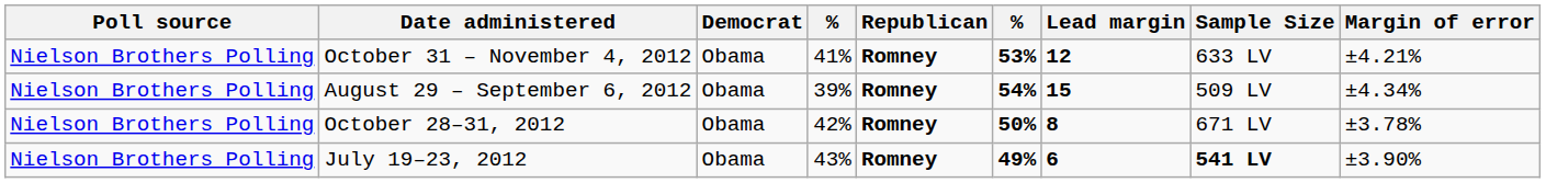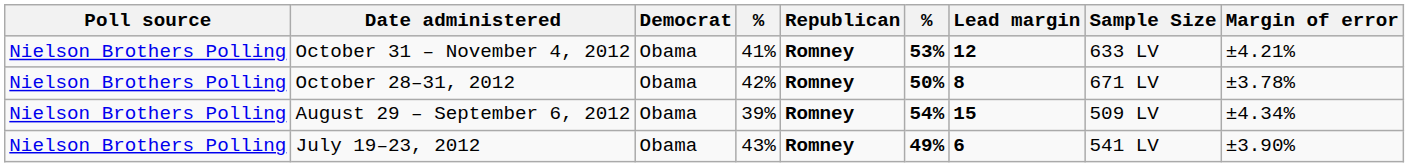 <table class="wikitable">
 <tr valign=bottom>
 <th>Poll source</th>
 <th>Date administered</th>
 <th>Democrat</th>
 <th>%</th>
 <th>Republican</th>
 <th>%</th>
 <th>Lead margin</th>
 <th>Sample Size</th>
 <th>Margin of error</th>
 </tr>
 <tr>
 <td><a href='#'>Nielson Brothers Polling</a></td>
 <td>October 31 – November 4, 2012</td>
 <td>Obama</td>
 <td>41%</td>
 <td><strong>Romney</strong></td>
 <td><strong>53%</strong></td>
 <td><strong>12</strong></td>
 <td>633 LV</td>
 <td>±4.21%</td>
 </tr>
 <tr>
 <td><a href='#'>Nielson Brothers Polling</a></td>
+<td>October 28–31, 2012</td>
+<td>Obama</td>
+<td>42%</td>
+<td><strong>Romney</strong></td>
+<td><strong>50%</strong></td>
+<td><strong>8</strong></td>
+<td>671 LV</td>
+<td>±3.78%</td>
+</tr>
+<tr>
+<td><a href='#'>Nielson Brothers Polling</a></td>
 <td>August 29 – September 6, 2012</td>
 <td>Obama</td>
 <td>39%</td>
 <td><strong>Romney</strong></td>
 <td><strong>54%</strong></td>
 <td><strong>15</strong></td>
 <td>509 LV</td>
 <td>±4.34%</td>
 </tr>
 <tr>
 <td><a href='#'>Nielson Brothers Polling</a></td>
-<td>October 28–31, 2012</td>
-<td>Obama</td>
-<td>42%</td>
-<td><strong>Romney</strong></td>
-<td><strong>50%</strong></td>
-<td><strong>8</strong></td>
-<td>671 LV</td>
-<td>±3.78%</td>
-</tr>
-<tr>
-<td><a href='#'>Nielson Brothers Polling</a></td>
 <td>July 19–23, 2012</td>
 <td>Obama</td>
 <td>43%</td>
 <td><strong>Romney</strong></td>
 <td><strong>49%</strong></td>
 <td><strong>6</strong></td>
-<td><strong>541 LV</strong></td>
+<td>541 LV</td>
 <td>±3.90%</td>
 </tr>
 </table>
